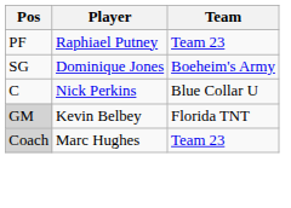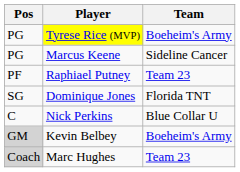 <table class="wikitable">
 <tr>
 <th>Pos</th>
 <th>Player</th>
 <th>Team </th>
+</tr>
+<tr>
+<td>PG</td>
+<td bgcolor=yellow><a href='#'>Tyrese Rice</a> <small>(MVP)</small></td>
+<td><a href='#'>Boeheim's Army</a></td>
+</tr>
+<tr>
+<td>PG</td>
+<td><a href='#'>Marcus Keene</a></td>
+<td>Sideline Cancer</td>
 </tr>
 <tr>
 <td>PF</td>
 <td><a href='#'>Raphiael Putney</a></td>
 <td><a href='#'>Team 23</a></td>
 </tr>
 <tr>
 <td>SG</td>
 <td><a href='#'>Dominique Jones</a></td>
-<td><a href='#'>Boeheim's Army</a></td>
+<td>Florida TNT</td>
 </tr>
 <tr>
 <td>C</td>
 <td><a href='#'>Nick Perkins</a></td>
 <td>Blue Collar U</td>
 </tr>
 <tr>
 <td bgcolor=lightgray>GM</td>
 <td>Kevin Belbey</td>
-<td>Florida TNT</td>
+<td><a href='#'>Boeheim's Army</a></td>
 </tr>
 <tr>
 <td bgcolor=lightgray>Coach</td>
 <td>Marc Hughes</td>
 <td><a href='#'>Team 23</a></td>
 </tr>
 </table>
